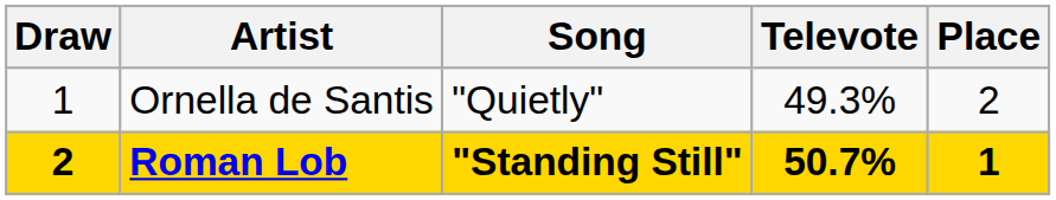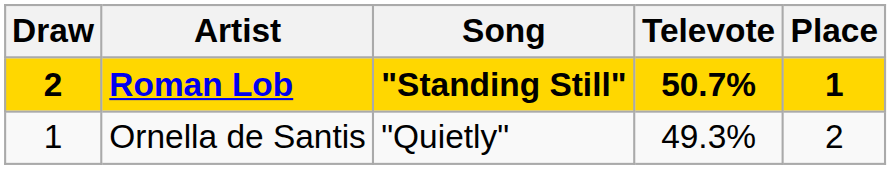 <table class="sortable wikitable" style="margin: 1em auto 1em auto; text-align:center">
 <tr>
 <th>Draw</th>
 <th>Artist</th>
 <th>Song</th>
 <th>Televote</th>
 <th>Place</th>
 </tr>
+<tr style="font-weight:bold; background:gold">
+<td>2</td>
+<td align="left"><a href='#'>Roman Lob</a></td>
+<td align="left">"Standing Still"</td>
+<td>50.7%</td>
+<td>1</td>
+</tr>
 <tr>
 <td>1</td>
 <td align="left">Ornella de Santis</td>
 <td align="left">"Quietly"</td>
 <td>49.3%</td>
 <td>2</td>
 </tr>
-<tr style="font-weight:bold; background:gold">
-<td>2</td>
-<td align="left"><a href='#'>Roman Lob</a></td>
-<td align="left">"Standing Still"</td>
-<td>50.7%</td>
-<td>1</td>
-</tr>
 </table>
